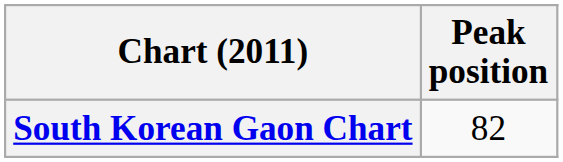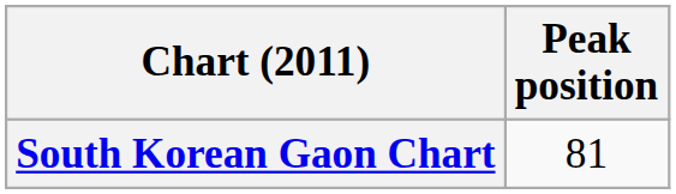 <table class="wikitable plainrowheaders">
 <tr>
 <th scope="col">Chart (2011)</th>
 <th scope="col">Peak<br>position</th>
 </tr>
 <tr>
 <th scope="row"><a href='#'>South Korean Gaon Chart</a></th>
-<td align="center">82</td>
+<td align="center">81</td>
 </tr>
 </table>
